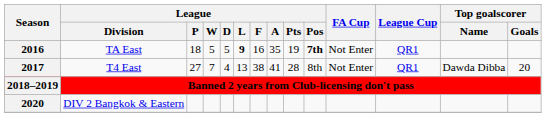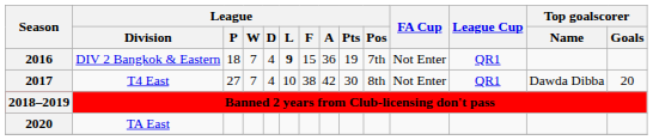 <table class="wikitable" style="text-align: center">
 <tr>
 <th rowspan=2>Season</th>
 <th colspan=9>League</th>
 <th rowspan=2><a href='#'>FA Cup</a></th>
 <th rowspan=2><a href='#'>League Cup</a></th>
 <th colspan=2>Top goalscorer</th>
 </tr>
 <tr>
 <th>Division</th>
 <th>P</th>
 <th>W</th>
 <th>D</th>
 <th>L</th>
 <th>F</th>
 <th>A</th>
 <th>Pts</th>
 <th>Pos</th>
 <th>Name</th>
 <th>Goals</th>
 </tr>
 <tr>
 <th>2016</th>
-<td><a href='#'>TA East</a></td>
+<td><a href='#'>DIV 2 Bangkok & Eastern</a></td>
 <td>18</td>
-<td>5</td>
-<td>5</td>
+<td>7</td>
+<td>4</td>
 <td><strong>9</strong></td>
-<td>16</td>
-<td>35</td>
+<td>15</td>
+<td>36</td>
 <td>19</td>
-<td><strong>7th</strong></td>
+<td>7th</td>
 <td>Not Enter</td>
 <td><a href='#'>QR1</a></td>
 <td></td>
 <td></td>
 </tr>
 <tr>
 <th>2017</th>
 <td><a href='#'>T4 East</a></td>
 <td>27</td>
 <td>7</td>
 <td>4</td>
-<td>13</td>
+<td>10</td>
 <td>38</td>
-<td>41</td>
-<td>28</td>
+<td>42</td>
+<td>30</td>
 <td>8th</td>
 <td>Not Enter</td>
 <td><a href='#'>QR1</a></td>
 <td> Dawda Dibba</td>
 <td>20</td>
 </tr>
 <tr bgcolor=red>
 <th>2018–2019</th>
 <td colspan=16><strong>Banned 2 years from Club-licensing don't pass</strong></td>
 </tr>
 <tr>
 <th>2020</th>
-<td><a href='#'>DIV 2 Bangkok & Eastern</a></td>
+<td><a href='#'>TA East</a></td>
 <td></td>
 <td></td>
 <td></td>
 <td></td>
 <td></td>
 <td></td>
 <td></td>
 <td></td>
 <td></td>
 <td></td>
 <td></td>
 <td></td>
 </tr>
 <tr>
 </tr>
 </table>
